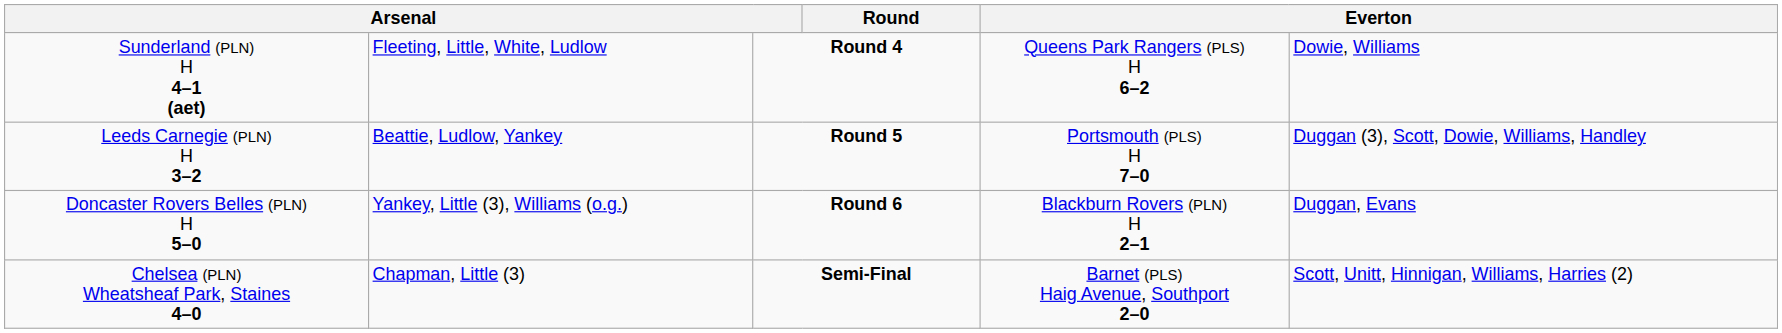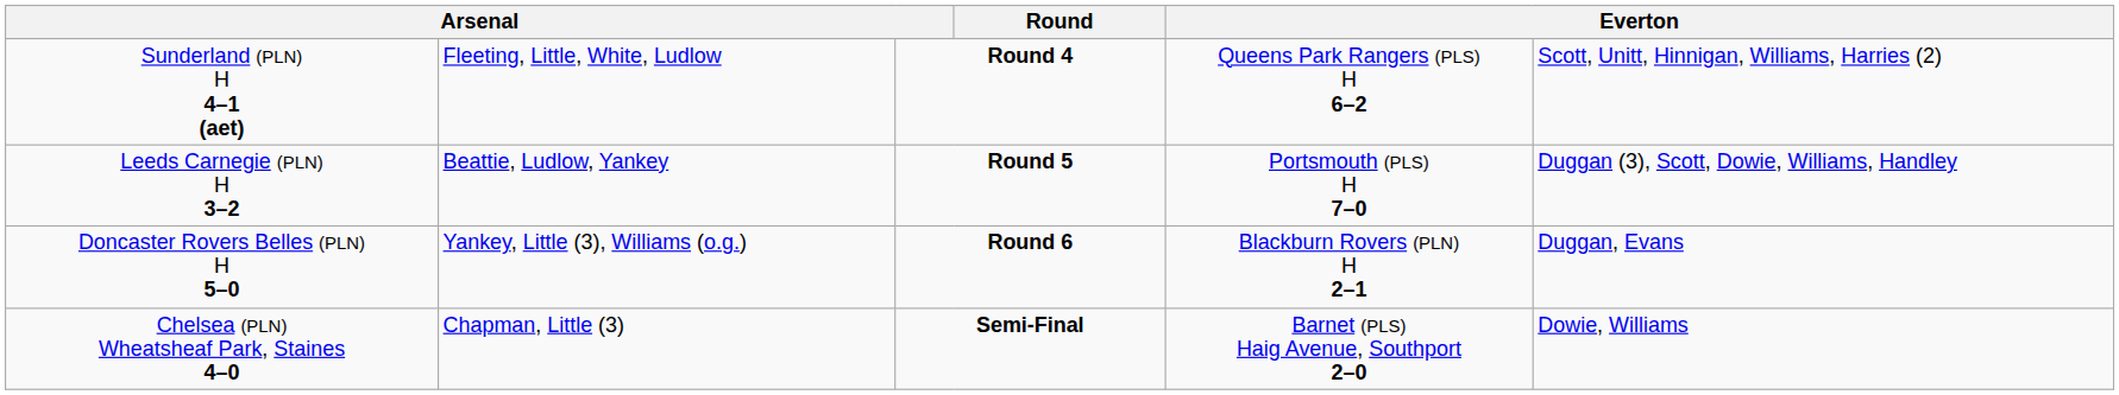 <table class=wikitable width=100% style="text-align:center">
 <tr valign=top>
 <th colspan=3 width=45%>Arsenal</th>
 <th width=10%>Round</th>
 <th colspan=3 width=45%>Everton</th>
 </tr>
 <tr valign=top>
 <td><a href='#'>Sunderland</a> <small>(PLN)</small><br>H<br><strong>4–1<br>(aet)</strong></td>
 <td align=left><a href='#'>Fleeting</a>, <a href='#'>Little</a>, <a href='#'>White</a>, <a href='#'>Ludlow</a></td>
 <td colspan=2><strong>Round 4</strong></td>
 <td><a href='#'>Queens Park Rangers</a> <small>(PLS)</small><br>H<br><strong>6–2</strong></td>
-<td align=left><a href='#'>Dowie</a>, <a href='#'>Williams</a></td>
+<td align=left><a href='#'>Scott</a>, <a href='#'>Unitt</a>, <a href='#'>Hinnigan</a>, <a href='#'>Williams</a>, <a href='#'>Harries</a> (2)</td>
 </tr>
 <tr valign=top>
 <td><a href='#'>Leeds Carnegie</a> <small>(PLN)</small><br>H<br><strong>3–2</strong></td>
 <td align=left><a href='#'>Beattie</a>, <a href='#'>Ludlow</a>, <a href='#'>Yankey</a></td>
 <td colspan=2><strong>Round 5</strong></td>
 <td><a href='#'>Portsmouth</a> <small>(PLS)</small><br>H<br><strong>7–0</strong></td>
 <td align=left><a href='#'>Duggan</a> (3), <a href='#'>Scott</a>, <a href='#'>Dowie</a>, <a href='#'>Williams</a>, <a href='#'>Handley</a></td>
 </tr>
 <tr valign=top>
 <td><a href='#'>Doncaster Rovers Belles</a> <small>(PLN)</small><br>H<br><strong>5–0</strong></td>
 <td align=left><a href='#'>Yankey</a>, <a href='#'>Little</a> (3), <a href='#'>Williams</a> (<a href='#'>o.g.</a>)</td>
 <td colspan=2><strong>Round 6</strong></td>
 <td><a href='#'>Blackburn Rovers</a> <small>(PLN)</small><br>H<br><strong>2–1</strong></td>
 <td align=left><a href='#'>Duggan</a>, <a href='#'>Evans</a></td>
 </tr>
 <tr valign=top>
 <td><a href='#'>Chelsea</a> <small>(PLN)</small><br><a href='#'>Wheatsheaf Park</a>, <a href='#'>Staines</a><br><strong>4–0</strong></td>
 <td align=left><a href='#'>Chapman</a>, <a href='#'>Little</a> (3)</td>
 <td colspan=2><strong>Semi-Final</strong></td>
 <td><a href='#'>Barnet</a> <small>(PLS)</small><br><a href='#'>Haig Avenue</a>, <a href='#'>Southport</a><br><strong>2–0</strong></td>
-<td align=left><a href='#'>Scott</a>, <a href='#'>Unitt</a>, <a href='#'>Hinnigan</a>, <a href='#'>Williams</a>, <a href='#'>Harries</a> (2)</td>
+<td align=left><a href='#'>Dowie</a>, <a href='#'>Williams</a></td>
 </tr>
 </table>
